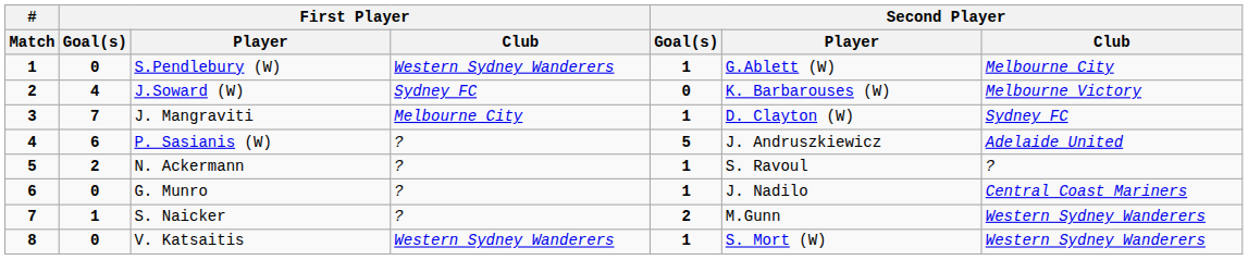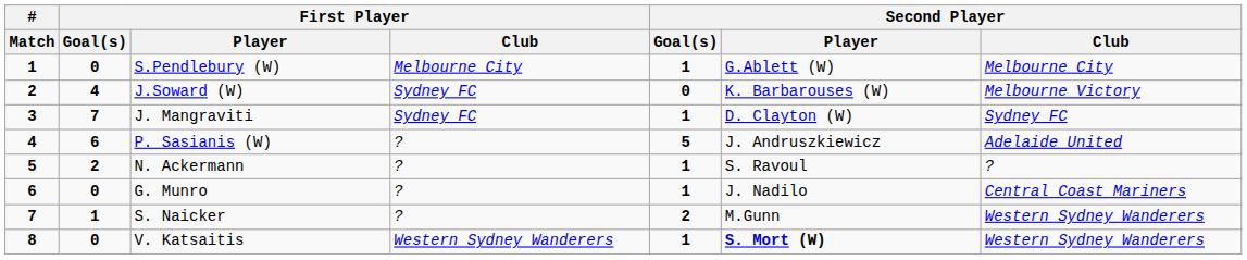 <table class="wikitable">
 <tr>
 <th>#</th>
 <th colspan="3">First Player</th>
 <th colspan="3">Second Player</th>
 </tr>
 <tr>
 <th width="40">Match</th>
 <th width="50">Goal(s)</th>
 <th width="215">Player</th>
 <th width="215">Club</th>
 <th width="50">Goal(s)</th>
 <th width="215">Player</th>
 <th width="215">Club</th>
 </tr>
 <tr>
 <td align="center"><strong>1</strong></td>
 <td align="center"><strong>0</strong></td>
 <td><a href='#'>S.Pendlebury</a> (W) </td>
-<td><em><a href='#'>Western Sydney Wanderers</a></em></td>
+<td><em><a href='#'>Melbourne City</a></em></td>
 <td align="center"><strong>1</strong></td>
 <td><a href='#'>G.Ablett</a> (W) </td>
 <td><em><a href='#'>Melbourne City</a></em></td>
 </tr>
 <tr>
 <td align="center"><strong>2</strong></td>
 <td align="center"><strong>4</strong></td>
 <td><a href='#'>J.Soward</a> (W) </td>
 <td><em><a href='#'>Sydney FC</a></em></td>
 <td align="center"><strong>0</strong></td>
 <td><a href='#'>K. Barbarouses</a> (W) </td>
 <td><em><a href='#'>Melbourne Victory</a></em></td>
 </tr>
 <tr>
 <td align="center"><strong>3</strong></td>
 <td align="center"><strong>7</strong></td>
 <td>J. Mangraviti</td>
-<td><em><a href='#'>Melbourne City</a></em></td>
+<td><em><a href='#'>Sydney FC</a></em></td>
 <td align="center"><strong>1</strong></td>
 <td><a href='#'>D. Clayton</a> (W) </td>
 <td><em><a href='#'>Sydney FC</a></em></td>
 </tr>
 <tr>
 <td align="center"><strong>4</strong></td>
 <td align="center"><strong>6</strong></td>
 <td><a href='#'>P. Sasianis</a> (W) </td>
 <td><em>?</em></td>
 <td align="center"><strong>5</strong></td>
 <td>J. Andruszkiewicz</td>
 <td><em><a href='#'>Adelaide United</a></em></td>
 </tr>
 <tr>
 <td align="center"><strong>5</strong></td>
 <td align="center"><strong>2</strong></td>
 <td>N. Ackermann</td>
 <td><em>?</em></td>
 <td align="center"><strong>1</strong></td>
 <td>S. Ravoul</td>
 <td><em>?</em></td>
 </tr>
 <tr>
 <td align="center"><strong>6</strong></td>
 <td align="center"><strong>0</strong></td>
 <td>G. Munro</td>
 <td><em>?</em></td>
 <td align="center"><strong>1</strong></td>
 <td>J. Nadilo</td>
 <td><em><a href='#'>Central Coast Mariners</a></em></td>
 </tr>
 <tr>
 <td align="center"><strong>7</strong></td>
 <td align="center"><strong>1</strong></td>
 <td>S. Naicker</td>
 <td><em>?</em></td>
 <td align="center"><strong>2</strong></td>
 <td>M.Gunn</td>
 <td><em><a href='#'>Western Sydney Wanderers</a></em></td>
 </tr>
 <tr>
 <td align="center"><strong>8</strong></td>
 <td align="center"><strong>0</strong></td>
 <td>V. Katsaitis</td>
 <td><em><a href='#'>Western Sydney Wanderers</a></em></td>
 <td align="center"><strong>1</strong></td>
-<td><a href='#'>S. Mort</a> (W) </td>
+<td><strong><a href='#'>S. Mort</a> (W) </strong></td>
 <td><em><a href='#'>Western Sydney Wanderers</a></em></td>
 </tr>
 </table>
